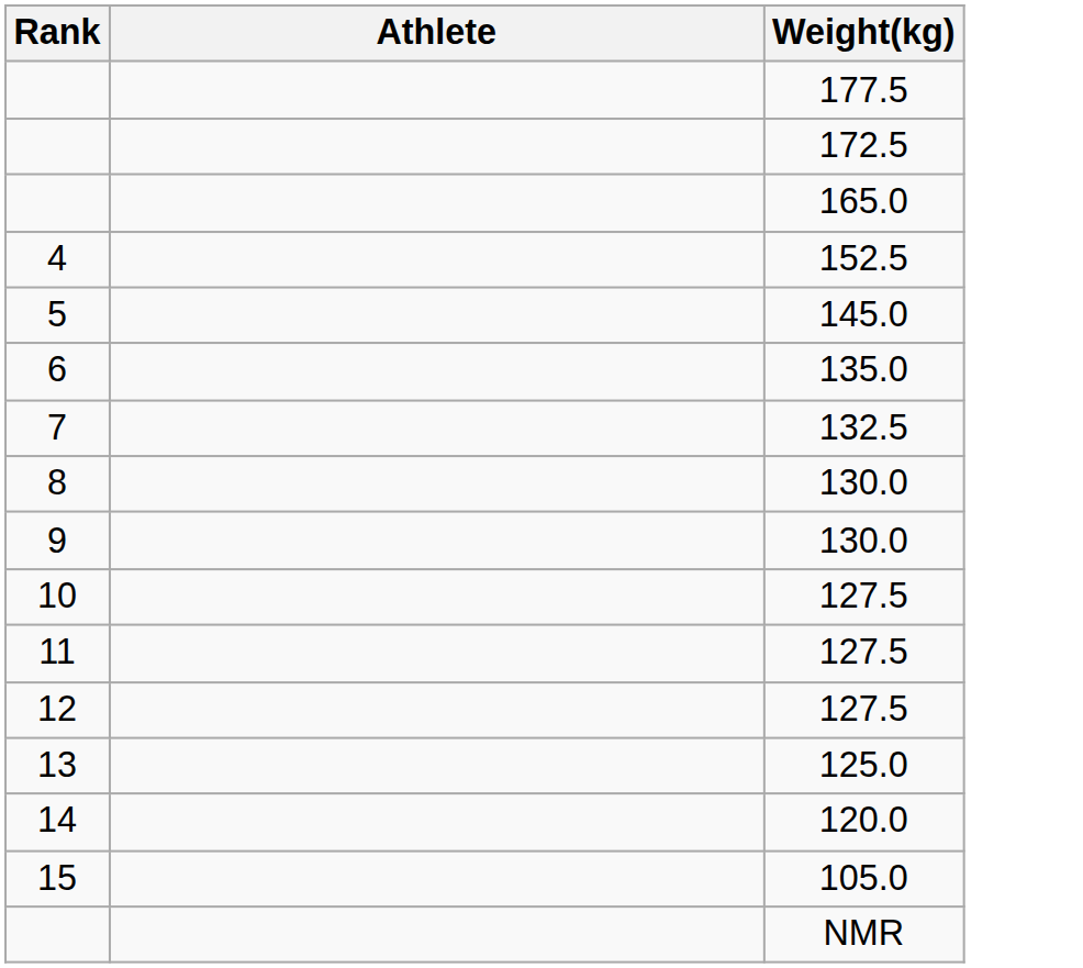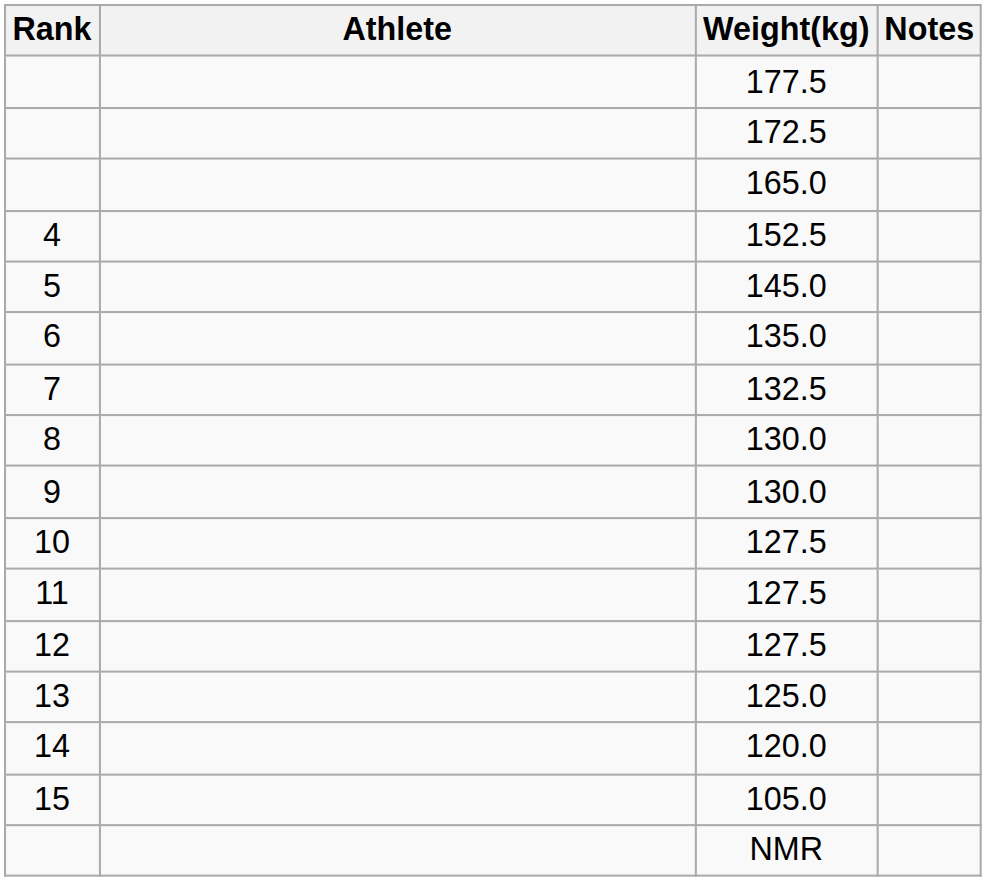 <table class="wikitable" style="text-align:center">
 <tr>
 <th>Rank</th>
 <th Style="width:18em">Athlete</th>
 <th>Weight(kg)</th>
+<th>Notes</th>
 </tr>
 <tr>
 <td></td>
 <td style="text-align:left"></td>
 <td>177.5</td>
+<td></td>
 </tr>
 <tr>
 <td></td>
 <td style="text-align:left"></td>
 <td>172.5</td>
+<td></td>
 </tr>
 <tr>
 <td></td>
 <td style="text-align:left"></td>
 <td>165.0</td>
+<td></td>
 </tr>
 <tr>
 <td>4</td>
 <td style="text-align:left"></td>
 <td>152.5</td>
+<td></td>
 </tr>
 <tr>
 <td>5</td>
 <td style="text-align:left"></td>
 <td>145.0</td>
+<td></td>
 </tr>
 <tr>
 <td>6</td>
 <td style="text-align:left"></td>
 <td>135.0</td>
+<td></td>
 </tr>
 <tr>
 <td>7</td>
 <td style="text-align:left"></td>
 <td>132.5</td>
+<td></td>
 </tr>
 <tr>
 <td>8</td>
 <td style="text-align:left"></td>
 <td>130.0</td>
+<td></td>
 </tr>
 <tr>
 <td>9</td>
 <td style="text-align:left"></td>
 <td>130.0</td>
+<td></td>
 </tr>
 <tr>
 <td>10</td>
 <td style="text-align:left"></td>
 <td>127.5</td>
+<td></td>
 </tr>
 <tr>
 <td>11</td>
 <td style="text-align:left"></td>
 <td>127.5</td>
+<td></td>
 </tr>
 <tr>
 <td>12</td>
 <td style="text-align:left"></td>
 <td>127.5</td>
+<td></td>
 </tr>
 <tr>
 <td>13</td>
 <td style="text-align:left"></td>
 <td>125.0</td>
+<td></td>
 </tr>
 <tr>
 <td>14</td>
 <td style="text-align:left"></td>
 <td>120.0</td>
+<td></td>
 </tr>
 <tr>
 <td>15</td>
 <td style="text-align:left"></td>
 <td>105.0</td>
+<td></td>
 </tr>
 <tr>
 <td></td>
 <td style="text-align:left"></td>
 <td>NMR</td>
+<td></td>
 </tr>
 </table>
